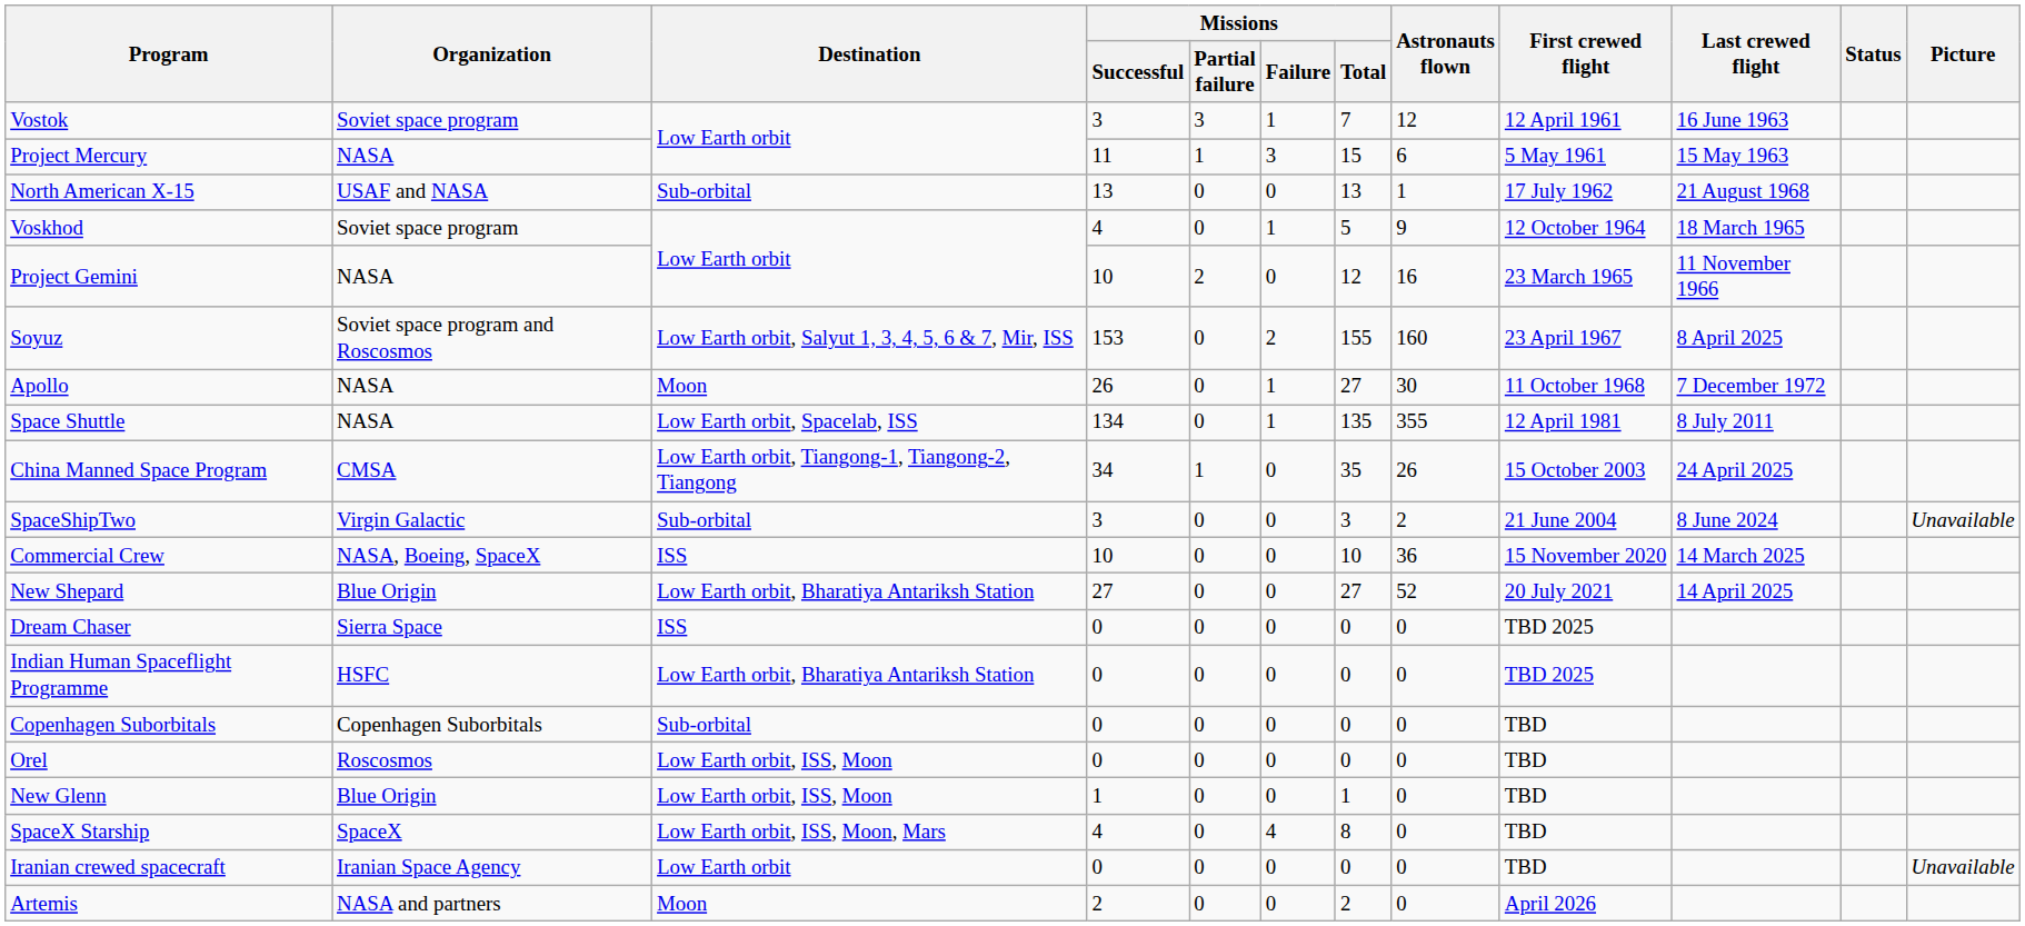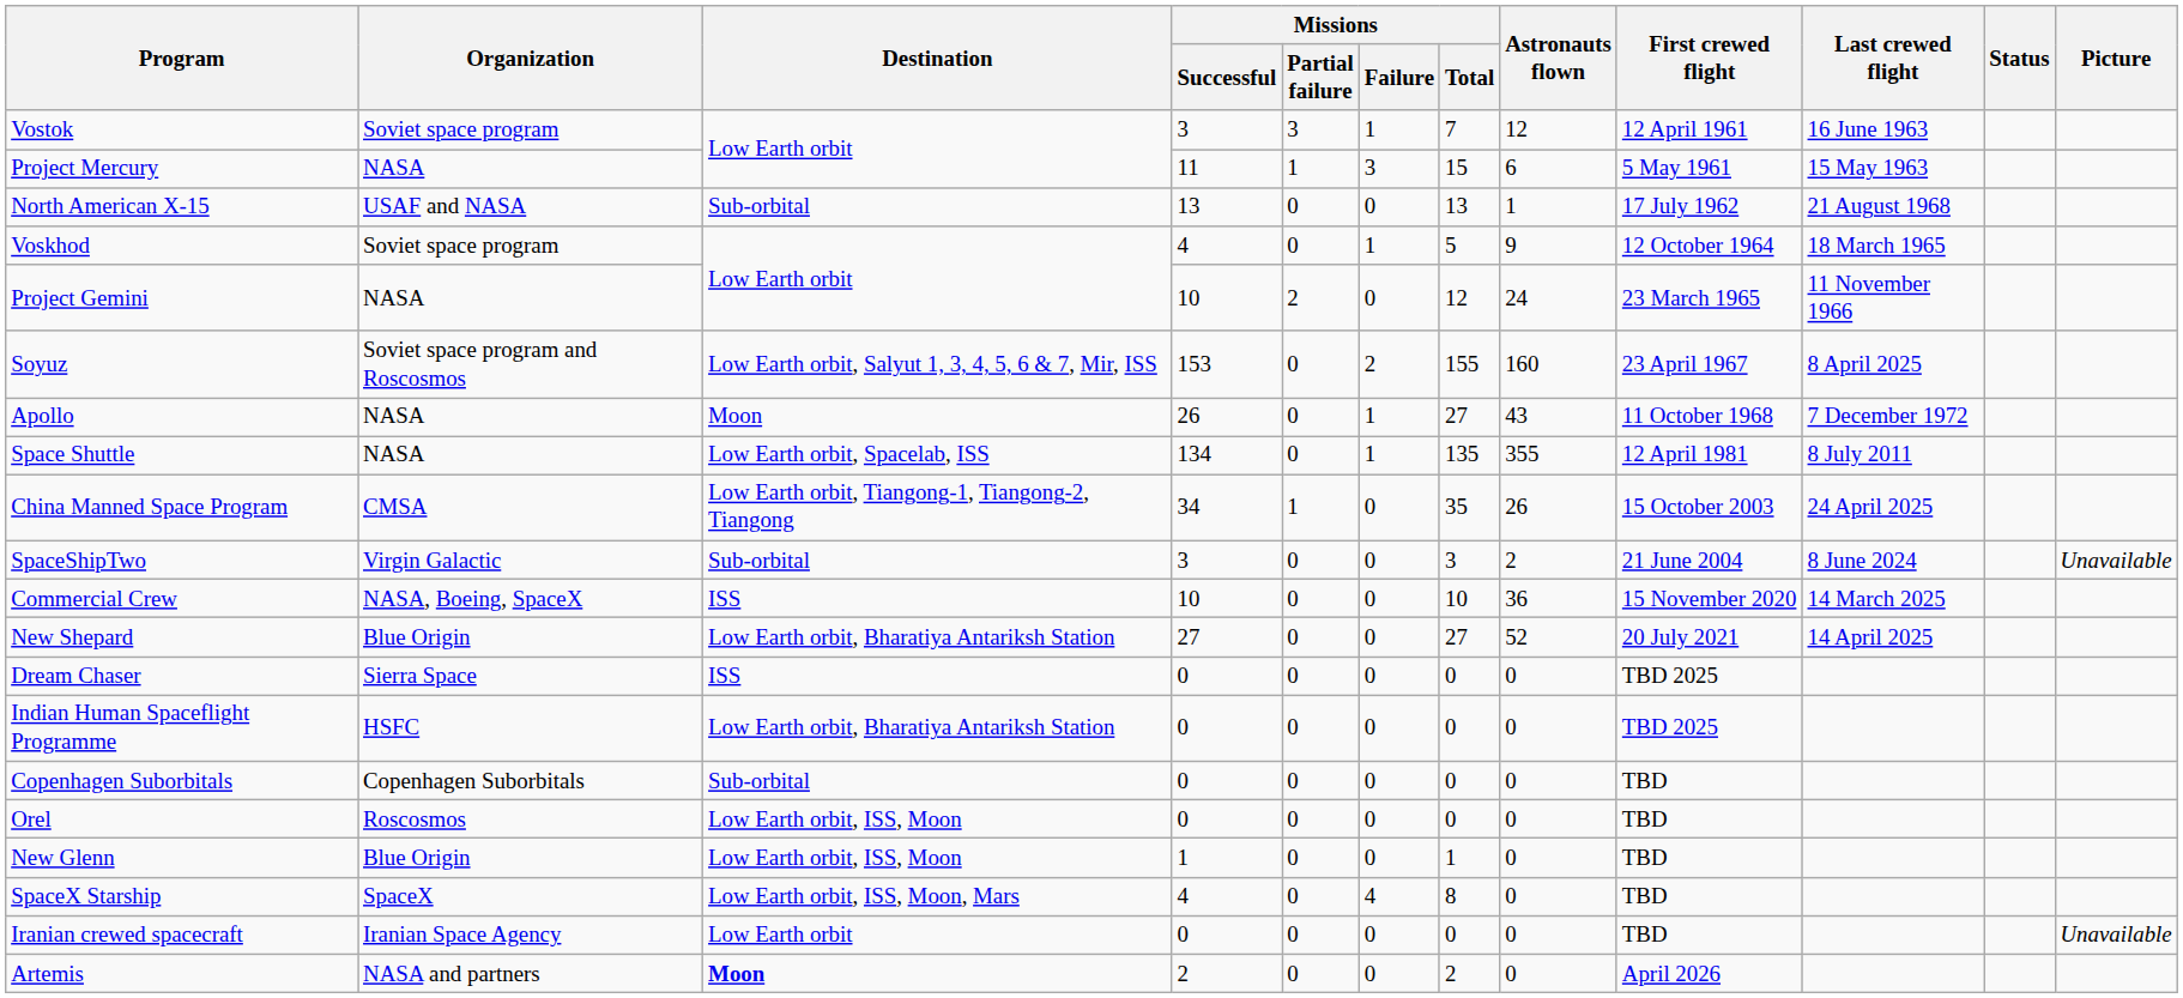 <table class="wikitable sortable static-row-numbers static-row-header-hash sticky-header-multi" style="font-size:small;">
 <tr>
 <th rowspan="2">Program</th>
 <th rowspan="2">Organization</th>
 <th rowspan="2">Destination</th>
 <th colspan="4">Missions</th>
 <th rowspan="2">Astronauts <br> flown</th>
 <th rowspan="2">First crewed flight</th>
 <th rowspan="2">Last crewed flight</th>
 <th rowspan="2">Status</th>
 <th rowspan="2">Picture</th>
 </tr>
 <tr>
 <th>Successful</th>
 <th>Partial <br> failure</th>
 <th>Failure</th>
 <th>Total</th>
 </tr>
 <tr>
 <td><a href='#'>Vostok</a></td>
 <td> <a href='#'>Soviet space program</a></td>
 <td rowspan="2"><a href='#'>Low Earth orbit</a></td>
 <td>3</td>
 <td>3</td>
 <td>1</td>
 <td>7</td>
 <td>12</td>
 <td><a href='#'>12 April 1961</a></td>
 <td><a href='#'>16 June 1963</a></td>
 <td></td>
 <td></td>
 </tr>
 <tr>
 <td><a href='#'>Project Mercury</a></td>
 <td> <a href='#'>NASA</a></td>
 <td>11</td>
 <td>1</td>
 <td>3</td>
 <td>15</td>
 <td>6</td>
 <td><a href='#'>5 May 1961</a></td>
 <td><a href='#'>15 May 1963</a></td>
 <td></td>
 <td></td>
 </tr>
 <tr>
 <td><a href='#'>North American X-15</a></td>
 <td> <a href='#'>USAF</a> and <a href='#'>NASA</a></td>
 <td><a href='#'>Sub-orbital</a></td>
 <td>13</td>
 <td>0</td>
 <td>0</td>
 <td>13</td>
 <td>1</td>
 <td><a href='#'>17 July 1962</a></td>
 <td><a href='#'>21 August 1968</a></td>
 <td></td>
 <td></td>
 </tr>
 <tr>
 <td><a href='#'>Voskhod</a></td>
 <td> Soviet space program</td>
 <td rowspan="2"><a href='#'>Low Earth orbit</a></td>
 <td>4</td>
 <td>0</td>
 <td>1</td>
 <td>5</td>
 <td>9</td>
 <td><a href='#'>12 October 1964</a></td>
 <td><a href='#'>18 March 1965</a></td>
 <td></td>
 <td></td>
 </tr>
 <tr>
 <td><a href='#'>Project Gemini</a></td>
 <td> NASA</td>
 <td>10</td>
 <td>2</td>
 <td>0</td>
 <td>12</td>
-<td>16</td>
+<td>24</td>
 <td><a href='#'>23 March 1965</a></td>
 <td><a href='#'>11 November 1966</a></td>
 <td></td>
 <td></td>
 </tr>
 <tr>
 <td><a href='#'>Soyuz</a></td>
 <td> Soviet space program and  <a href='#'>Roscosmos</a></td>
 <td><a href='#'>Low Earth orbit</a>, <a href='#'>Salyut 1, 3, 4, 5, 6 & 7</a>, <a href='#'>Mir</a>, <a href='#'>ISS</a></td>
 <td>153</td>
 <td>0</td>
 <td>2</td>
 <td>155</td>
 <td>160</td>
 <td><a href='#'>23 April 1967</a></td>
 <td><a href='#'>8 April 2025</a></td>
 <td></td>
 <td></td>
 </tr>
 <tr>
 <td><a href='#'>Apollo</a></td>
 <td> NASA</td>
 <td><a href='#'>Moon</a></td>
 <td>26</td>
 <td>0</td>
 <td>1</td>
 <td>27</td>
-<td>30</td>
+<td>43</td>
 <td><a href='#'>11 October 1968</a></td>
 <td><a href='#'>7 December 1972</a></td>
 <td></td>
 <td></td>
 </tr>
 <tr>
 <td><a href='#'>Space Shuttle</a></td>
 <td> NASA</td>
 <td><a href='#'>Low Earth orbit</a>, <a href='#'>Spacelab</a>, <a href='#'>ISS</a></td>
 <td>134</td>
 <td>0</td>
 <td>1</td>
 <td>135</td>
 <td>355</td>
 <td><a href='#'>12 April 1981</a></td>
 <td><a href='#'>8 July 2011</a></td>
 <td></td>
 <td></td>
 </tr>
 <tr>
 <td><a href='#'>China Manned Space Program</a></td>
 <td> <a href='#'>CMSA</a></td>
 <td><a href='#'>Low Earth orbit</a>, <a href='#'>Tiangong-1</a>, <a href='#'>Tiangong-2</a>, <a href='#'>Tiangong</a></td>
 <td>34</td>
 <td>1</td>
 <td>0</td>
 <td>35</td>
 <td>26</td>
 <td><a href='#'>15 October 2003</a></td>
 <td><a href='#'>24 April 2025</a></td>
 <td></td>
 <td></td>
 </tr>
 <tr>
 <td><a href='#'>SpaceShipTwo</a></td>
 <td>  <a href='#'>Virgin Galactic</a></td>
 <td><a href='#'>Sub-orbital</a></td>
 <td>3</td>
 <td>0</td>
 <td>0</td>
 <td>3</td>
 <td>2</td>
 <td><a href='#'>21 June 2004</a></td>
 <td><a href='#'>8 June 2024</a></td>
 <td></td>
 <td><em>Unavailable</em></td>
 </tr>
 <tr>
 <td><a href='#'>Commercial Crew</a></td>
 <td> <a href='#'>NASA</a>, <a href='#'>Boeing</a>, <a href='#'>SpaceX</a></td>
 <td><a href='#'>ISS</a></td>
 <td>10</td>
 <td>0</td>
 <td>0</td>
 <td>10</td>
 <td>36</td>
 <td><a href='#'>15 November 2020</a></td>
 <td><a href='#'>14 March 2025</a></td>
 <td></td>
 <td></td>
 </tr>
 <tr>
 <td><a href='#'>New Shepard</a></td>
 <td> <a href='#'>Blue Origin</a></td>
 <td><a href='#'>Low Earth orbit</a>, <a href='#'>Bharatiya Antariksh Station</a></td>
 <td>27</td>
 <td>0</td>
 <td>0</td>
 <td>27</td>
 <td>52</td>
 <td><a href='#'>20 July 2021</a></td>
 <td><a href='#'>14 April 2025</a></td>
 <td></td>
 <td></td>
 </tr>
 <tr>
 <td><a href='#'>Dream Chaser</a></td>
 <td> <a href='#'>Sierra Space</a></td>
 <td><a href='#'>ISS</a></td>
 <td>0</td>
 <td>0</td>
 <td>0</td>
 <td>0</td>
 <td>0</td>
 <td>TBD 2025</td>
 <td></td>
 <td></td>
 <td></td>
 </tr>
 <tr>
 <td><a href='#'>Indian Human Spaceflight Programme</a></td>
 <td> <a href='#'>HSFC</a></td>
 <td><a href='#'>Low Earth orbit</a>, <a href='#'>Bharatiya Antariksh Station</a></td>
 <td>0</td>
 <td>0</td>
 <td>0</td>
 <td>0</td>
 <td>0</td>
 <td><a href='#'>TBD 2025</a></td>
 <td></td>
 <td></td>
 <td></td>
 </tr>
 <tr>
 <td><a href='#'>Copenhagen Suborbitals</a></td>
 <td> Copenhagen Suborbitals</td>
 <td><a href='#'>Sub-orbital</a></td>
 <td>0</td>
 <td>0</td>
 <td>0</td>
 <td>0</td>
 <td>0</td>
 <td>TBD</td>
 <td></td>
 <td></td>
 <td></td>
 </tr>
 <tr>
 <td><a href='#'>Orel</a></td>
 <td> <a href='#'>Roscosmos</a></td>
 <td><a href='#'>Low Earth orbit</a>, <a href='#'>ISS</a>, <a href='#'>Moon</a></td>
 <td>0</td>
 <td>0</td>
 <td>0</td>
 <td>0</td>
 <td>0</td>
 <td>TBD</td>
 <td></td>
 <td></td>
 <td></td>
 </tr>
 <tr>
 <td><a href='#'>New Glenn</a></td>
 <td> <a href='#'>Blue Origin</a></td>
 <td><a href='#'>Low Earth orbit</a>, <a href='#'>ISS</a>, <a href='#'>Moon</a></td>
 <td>1</td>
 <td>0</td>
 <td>0</td>
 <td>1</td>
 <td>0</td>
 <td>TBD</td>
 <td></td>
 <td></td>
 <td></td>
 </tr>
 <tr>
 <td><a href='#'>SpaceX Starship</a></td>
 <td> <a href='#'>SpaceX</a></td>
 <td><a href='#'>Low Earth orbit</a>, <a href='#'>ISS</a>, <a href='#'>Moon</a>, <a href='#'>Mars</a></td>
 <td>4</td>
 <td>0</td>
 <td>4</td>
 <td>8</td>
 <td>0</td>
 <td>TBD</td>
 <td></td>
 <td></td>
 <td></td>
 </tr>
 <tr>
 <td><a href='#'>Iranian crewed spacecraft</a></td>
 <td> <a href='#'>Iranian Space Agency</a></td>
 <td><a href='#'>Low Earth orbit</a></td>
 <td>0</td>
 <td>0</td>
 <td>0</td>
 <td>0</td>
 <td>0</td>
 <td>TBD</td>
 <td></td>
 <td></td>
 <td><em>Unavailable</em></td>
 </tr>
 <tr>
 <td><a href='#'>Artemis</a></td>
 <td> <a href='#'>NASA</a> and partners</td>
-<td><a href='#'>Moon</a></td>
+<td><strong><a href='#'>Moon</a></strong></td>
 <td>2</td>
 <td>0</td>
 <td>0</td>
 <td>2</td>
 <td>0</td>
 <td><a href='#'>April 2026</a></td>
 <td></td>
 <td></td>
 <td></td>
 </tr>
 </table>
